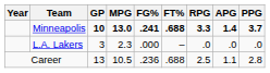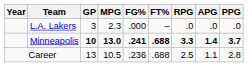 <table class="wikitable sortable" style="font-size:95%; text-align:right;">
 <tr>
 <th>Year</th>
 <th>Team</th>
 <th>GP</th>
 <th>MPG</th>
 <th>FG%</th>
 <th>FT%</th>
 <th>RPG</th>
 <th>APG</th>
 <th>PPG</th>
 </tr>
 <tr>
 <td style="text-align:left;"></td>
+<td style="text-align:left;"><a href='#'>L.A. Lakers</a></td>
+<td>3</td>
+<td>2.3</td>
+<td>.000</td>
+<td>–</td>
+<td>.0</td>
+<td>.0</td>
+<td>.0</td>
+</tr>
+<tr>
+<td style="text-align:left;"></td>
 <td style="text-align:left;"><a href='#'>Minneapolis</a></td>
 <td><strong>10</strong></td>
 <td><strong>13.0</strong></td>
 <td><strong>.241</strong></td>
 <td><strong>.688</strong></td>
 <td><strong>3.3</strong></td>
 <td><strong>1.4</strong></td>
 <td><strong>3.7</strong></td>
-</tr>
-<tr>
-<td style="text-align:left;"></td>
-<td style="text-align:left;"><a href='#'>L.A. Lakers</a></td>
-<td>3</td>
-<td>2.3</td>
-<td>.000</td>
-<td>–</td>
-<td>.0</td>
-<td>.0</td>
-<td>.0</td>
 </tr>
 <tr class="sortbottom">
 <td style="text-align:center;" colspan="2">Career</td>
 <td>13</td>
 <td>10.5</td>
 <td>.236</td>
 <td>.688</td>
 <td>2.5</td>
 <td>1.1</td>
 <td>2.8</td>
 </tr>
 </table>
